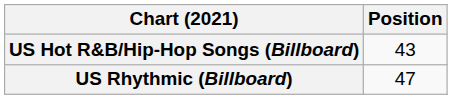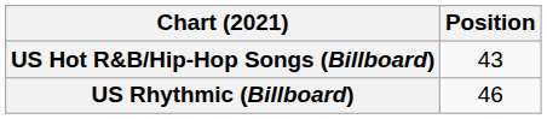 <table class="wikitable sortable plainrowheaders" style="text-align:center">
 <tr>
 <th scope="col">Chart (2021)</th>
 <th scope="col">Position</th>
 </tr>
 <tr>
 <th scope="row">US Hot R&B/Hip-Hop Songs (<em>Billboard</em>)</th>
 <td>43</td>
 </tr>
 <tr>
 <th scope="row">US Rhythmic (<em>Billboard</em>)</th>
-<td>47</td>
+<td>46</td>
 </tr>
 </table>
